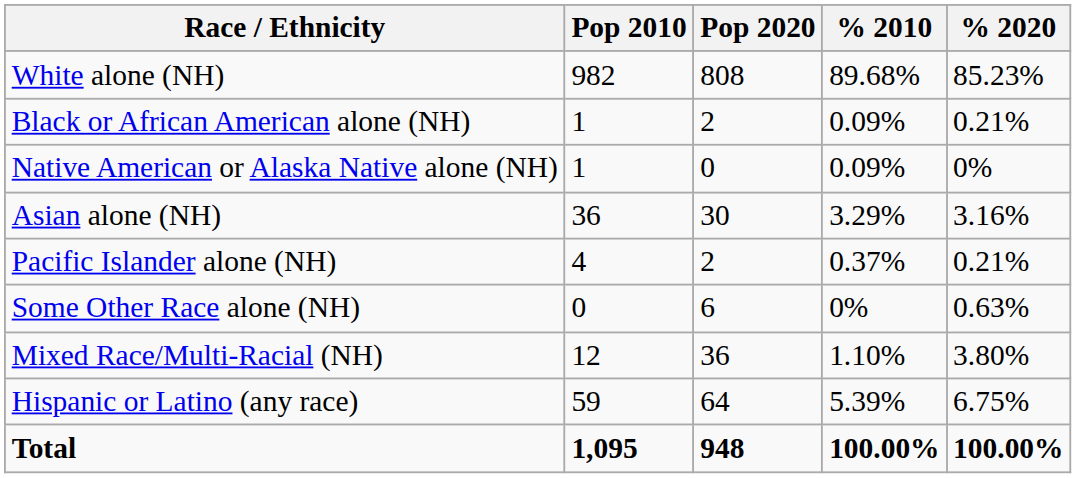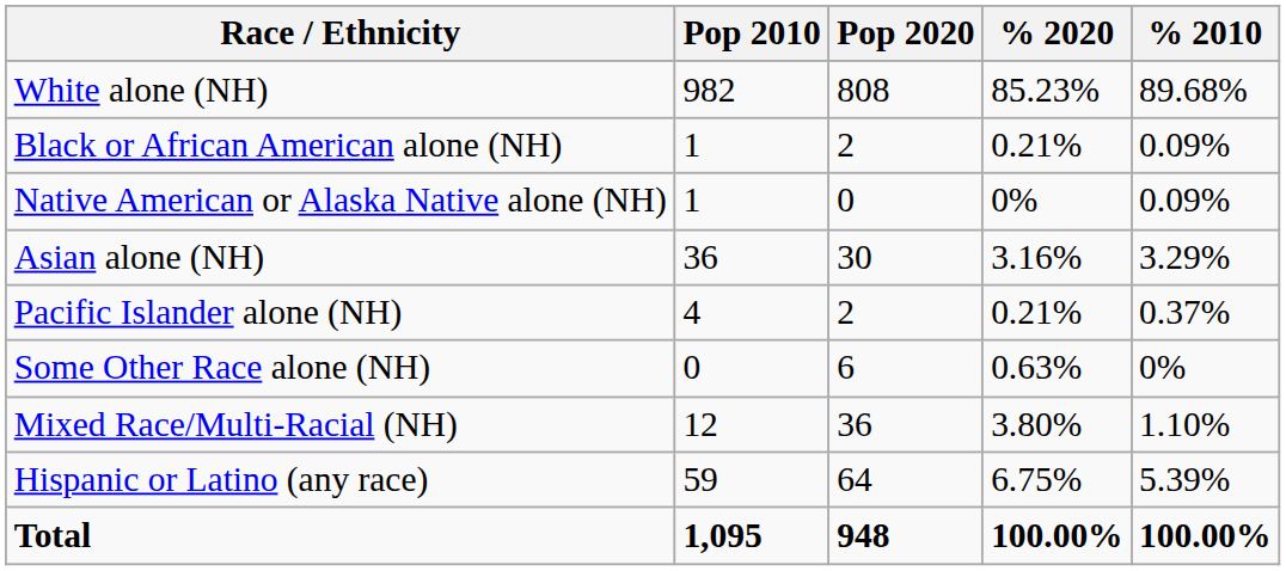 <table class="wikitable">
 <tr>
 <th>Race / Ethnicity</th>
 <th>Pop 2010</th>
 <th>Pop 2020</th>
+<th>% 2020</th>
 <th>% 2010</th>
-<th>% 2020</th>
 </tr>
 <tr>
 <td><a href='#'>White</a> alone (NH)</td>
 <td>982</td>
 <td>808</td>
+<td>85.23%</td>
 <td>89.68%</td>
-<td>85.23%</td>
 </tr>
 <tr>
 <td><a href='#'>Black or African American</a> alone (NH)</td>
 <td>1</td>
 <td>2</td>
+<td>0.21%</td>
 <td>0.09%</td>
-<td>0.21%</td>
 </tr>
 <tr>
 <td><a href='#'>Native American</a> or <a href='#'>Alaska Native</a> alone (NH)</td>
 <td>1</td>
 <td>0</td>
+<td>0%</td>
 <td>0.09%</td>
-<td>0%</td>
 </tr>
 <tr>
 <td><a href='#'>Asian</a> alone (NH)</td>
 <td>36</td>
 <td>30</td>
+<td>3.16%</td>
 <td>3.29%</td>
-<td>3.16%</td>
 </tr>
 <tr>
 <td><a href='#'>Pacific Islander</a> alone (NH)</td>
 <td>4</td>
 <td>2</td>
+<td>0.21%</td>
 <td>0.37%</td>
-<td>0.21%</td>
 </tr>
 <tr>
 <td><a href='#'>Some Other Race</a> alone (NH)</td>
 <td>0</td>
 <td>6</td>
+<td>0.63%</td>
 <td>0%</td>
-<td>0.63%</td>
 </tr>
 <tr>
 <td><a href='#'>Mixed Race/Multi-Racial</a> (NH)</td>
 <td>12</td>
 <td>36</td>
+<td>3.80%</td>
 <td>1.10%</td>
-<td>3.80%</td>
 </tr>
 <tr>
 <td><a href='#'>Hispanic or Latino</a> (any race)</td>
 <td>59</td>
 <td>64</td>
+<td>6.75%</td>
 <td>5.39%</td>
-<td>6.75%</td>
 </tr>
 <tr>
 <td><strong>Total</strong></td>
 <td><strong>1,095</strong></td>
 <td><strong>948</strong></td>
 <td><strong>100.00%</strong></td>
 <td><strong>100.00%</strong></td>
 </tr>
 </table>
